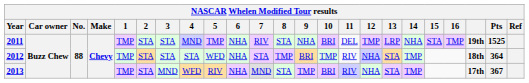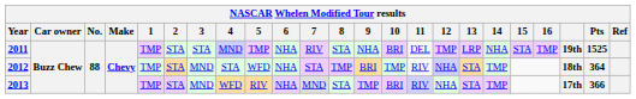 <table class="wikitable" style="text-align:center; font-size:75%">
 <tr>
 <th colspan=38><a href='#'>NASCAR</a> <a href='#'>Whelen Modified Tour</a> results</th>
 </tr>
 <tr>
 <th>Year</th>
 <th>Car owner</th>
 <th>No.</th>
 <th>Make</th>
 <th>1</th>
 <th>2</th>
 <th>3</th>
 <th>4</th>
 <th>5</th>
 <th>6</th>
 <th>7</th>
 <th>8</th>
 <th>9</th>
 <th>10</th>
 <th>11</th>
 <th>12</th>
 <th>13</th>
 <th>14</th>
 <th>15</th>
 <th>16</th>
 <th></th>
 <th>Pts</th>
 <th>Ref</th>
 </tr>
 <tr>
 <th><a href='#'>2011</a></th>
 <th rowspan=3>Buzz Chew</th>
 <th rowspan=3>88</th>
 <th rowspan=3><a href='#'>Chevy</a></th>
 <td style="background:#EFCFFF;"><a href='#'>TMP</a><br></td>
 <td style="background:#DFFFDF;"><a href='#'>STA</a><br></td>
 <td style="background:#DFFFDF;"><a href='#'>STA</a><br></td>
 <td style="background:#CFCFFF;"><a href='#'>MND</a><br></td>
 <td style="background:#EFCFFF;"><a href='#'>TMP</a><br></td>
 <td style="background:#DFFFDF;"><a href='#'>NHA</a><br></td>
 <td style="background:#EFCFFF;"><a href='#'>RIV</a><br></td>
 <td style="background:#DFFFDF;"><a href='#'>STA</a><br></td>
 <td style="background:#DFFFDF;"><a href='#'>NHA</a><br></td>
 <td style="background:#EFCFFF;"><a href='#'>BRI</a><br></td>
 <td><a href='#'>DEL</a></td>
 <td style="background:#EFCFFF;"><a href='#'>TMP</a><br></td>
 <td style="background:#EFCFFF;"><a href='#'>LRP</a><br></td>
 <td style="background:#DFFFDF;"><a href='#'>NHA</a><br></td>
 <td style="background:#EFCFFF;"><a href='#'>STA</a><br></td>
 <td style="background:#EFCFFF;"><a href='#'>TMP</a><br></td>
 <th>19th</th>
 <th>1525</th>
 <th></th>
 </tr>
 <tr>
 <th><a href='#'>2012</a></th>
 <td style="background:#DFFFDF;"><a href='#'>TMP</a><br></td>
 <td style="background:#FFDF9F;"><a href='#'>STA</a><br></td>
-<td style="background:#DFFFDF;"><a href='#'>STA</a><br></td>
+<td style="background:#DFFFDF;"><a href='#'>MND</a><br></td>
 <td style="background:#DFFFDF;"><a href='#'>STA</a><br></td>
 <td style="background:#DFFFDF;"><a href='#'>WFD</a><br></td>
 <td style="background:#DFFFDF;"><a href='#'>NHA</a><br></td>
 <td style="background:#EFCFFF;"><a href='#'>STA</a><br></td>
 <td style="background:#EFCFFF;"><a href='#'>TMP</a><br></td>
 <td style="background:#FFDF9F;"><a href='#'>BRI</a><br></td>
 <td style="background:#DFFFDF;"><a href='#'>TMP</a><br></td>
 <td><a href='#'>RIV</a></td>
 <td style="background:#CFCFFF;"><a href='#'>NHA</a><br></td>
 <td style="background:#FFDF9F;"><a href='#'>STA</a><br></td>
 <td style="background:#DFFFDF;"><a href='#'>TMP</a><br></td>
 <td colspan=2></td>
 <th>18th</th>
 <th>364</th>
 <th></th>
 </tr>
 <tr>
 <th><a href='#'>2013</a></th>
 <td style="background:#EFCFFF;"><a href='#'>TMP</a><br></td>
 <td style="background:#EFCFFF;"><a href='#'>STA</a><br></td>
 <td style="background:#DFFFDF;"><a href='#'>MND</a><br></td>
 <td style="background:#FFDF9F;"><a href='#'>WFD</a><br></td>
 <td style="background:#FFDF9F;"><a href='#'>RIV</a><br></td>
 <td style="background:#EFCFFF;"><a href='#'>NHA</a><br></td>
 <td style="background:#DFDFDF;"><a href='#'>MND</a><br></td>
 <td style="background:#DFFFDF;"><a href='#'>STA</a><br></td>
 <td style="background:#EFCFFF;"><a href='#'>TMP</a><br></td>
 <td style="background:#EFCFFF;"><a href='#'>BRI</a><br></td>
 <td style="background:#CFCFFF;"><a href='#'>RIV</a><br></td>
 <td style="background:#DFFFDF;"><a href='#'>NHA</a><br></td>
 <td style="background:#EFCFFF;"><a href='#'>STA</a><br></td>
 <td style="background:#EFCFFF;"><a href='#'>TMP</a><br></td>
 <td colspan=2></td>
 <th>17th</th>
-<th>367</th>
+<th>366</th>
 <th></th>
 </tr>
 </table>
